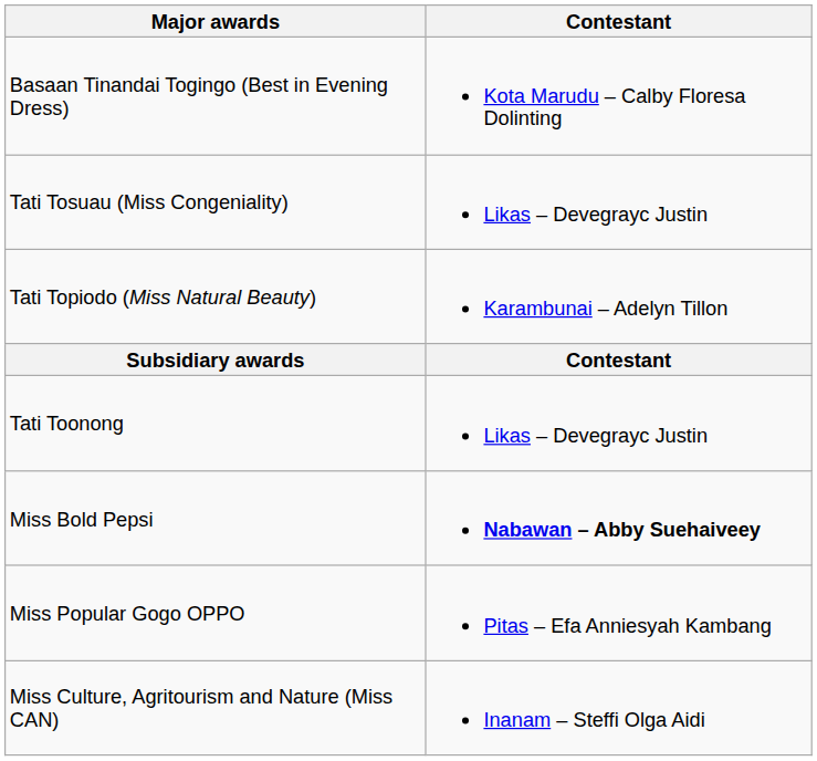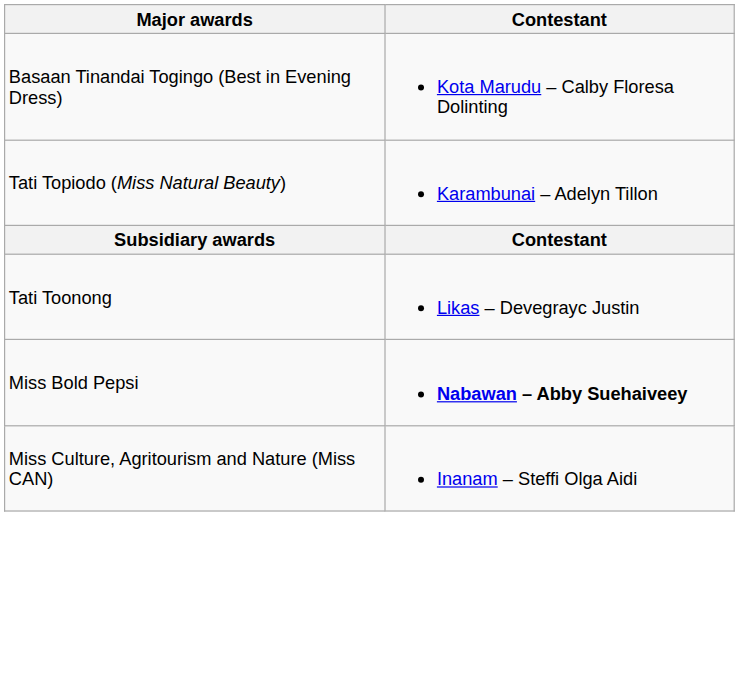 <table class="wikitable sortable" style="font-size: 95%;">
 <tr>
 <th>Major awards</th>
 <th>Contestant</th>
 </tr>
 <tr>
 <td>Basaan Tinandai Togingo (Best in Evening Dress)</td>
 <td><br><ul><li><a href='#'>Kota Marudu</a> – Calby Floresa Dolinting</li></ul></td>
-</tr>
-<tr>
-<td>Tati Tosuau (Miss Congeniality)</td>
-<td><br><ul><li><a href='#'>Likas</a> – Devegrayc Justin</li></ul></td>
 </tr>
 <tr>
 <td>Tati Topiodo (<em>Miss Natural Beauty</em>)</td>
 <td><br><ul><li><a href='#'>Karambunai</a> – Adelyn Tillon</li></ul></td>
 </tr>
 <tr>
 <th>Subsidiary awards</th>
 <th>Contestant</th>
 </tr>
 <tr>
 <td>Tati Toonong</td>
 <td><br><ul><li><a href='#'>Likas</a> – Devegrayc Justin</li></ul></td>
 </tr>
 <tr>
 <td>Miss Bold Pepsi</td>
 <td><strong><br><ul><li><a href='#'>Nabawan</a> – Abby Suehaiveey</li></ul></strong></td>
 </tr>
 <tr>
-<td>Miss Popular Gogo OPPO</td>
-<td><br><ul><li><a href='#'>Pitas</a> – Efa Anniesyah Kambang</li></ul></td>
-</tr>
-<tr>
 <td>Miss Culture, Agritourism and Nature (Miss CAN)</td>
 <td><br><ul><li><a href='#'>Inanam</a> – Steffi Olga Aidi</li></ul></td>
 </tr>
 </table>
